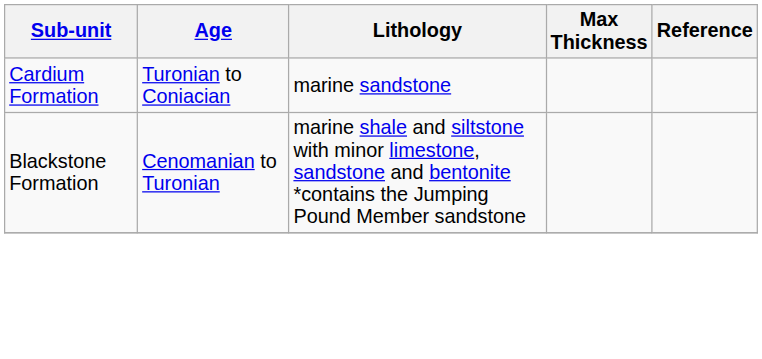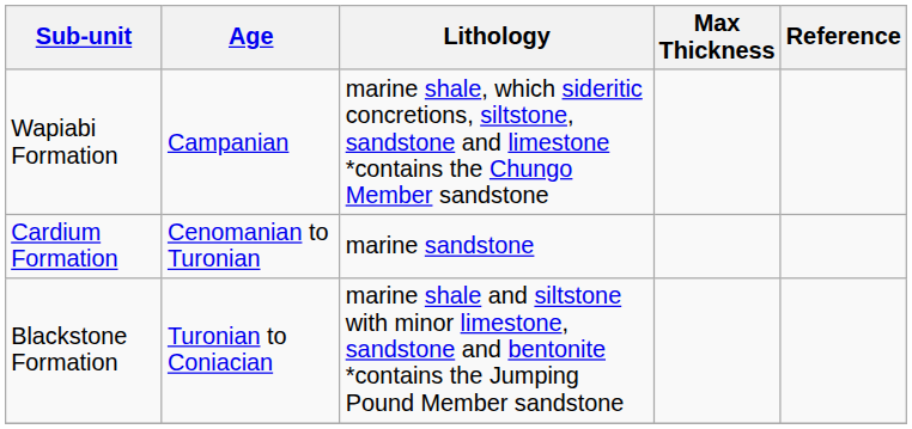 <table class="wikitable">
 <tr>
 <th><a href='#'>Sub-unit</a></th>
 <th><a href='#'>Age</a></th>
 <th>Lithology</th>
 <th>Max<br>Thickness</th>
 <th>Reference</th>
 </tr>
 <tr>
+<td>Wapiabi Formation</td>
+<td><a href='#'>Campanian</a></td>
+<td>marine <a href='#'>shale</a>, which <a href='#'>sideritic</a> concretions, <a href='#'>siltstone</a>, <a href='#'>sandstone</a> and <a href='#'>limestone</a> <br>*contains the <a href='#'>Chungo Member</a> sandstone</td>
+<td></td>
+<td></td>
+</tr>
+<tr>
 <td><a href='#'>Cardium Formation</a></td>
-<td><a href='#'>Turonian</a> to <a href='#'>Coniacian</a></td>
+<td><a href='#'>Cenomanian</a> to <a href='#'>Turonian</a></td>
 <td>marine <a href='#'>sandstone</a></td>
 <td></td>
 <td></td>
 </tr>
 <tr>
 <td>Blackstone Formation</td>
-<td><a href='#'>Cenomanian</a> to <a href='#'>Turonian</a></td>
+<td><a href='#'>Turonian</a> to <a href='#'>Coniacian</a></td>
 <td>marine <a href='#'>shale</a> and <a href='#'>siltstone</a> with minor <a href='#'>limestone</a>, <a href='#'>sandstone</a> and <a href='#'>bentonite</a><br>*contains the Jumping Pound Member sandstone</td>
 <td></td>
 <td></td>
 </tr>
 <tr>
 </tr>
 </table>
